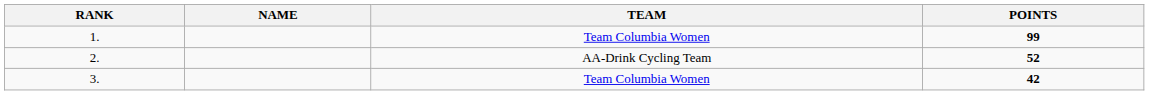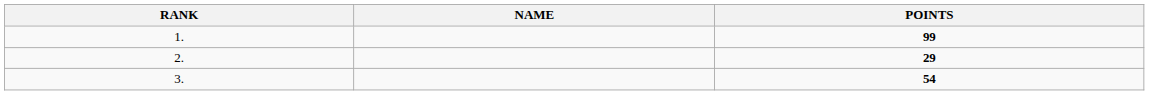 <table class=wikitable style="font-size:90%" width="80%">
 <tr>
 <th>RANK</th>
 <th>NAME</th>
-<th>TEAM</th>
 <th>POINTS</th>
 </tr>
 <tr>
 <td align="center">1.</td>
 <td></td>
-<td align="center"><a href='#'>Team Columbia Women</a></td>
 <td align="center"><strong>99</strong></td>
 </tr>
 <tr>
 <td align="center">2.</td>
 <td></td>
-<td align="center">AA-Drink Cycling Team</td>
-<td align="center"><strong>52</strong></td>
+<td align="center"><strong>29</strong></td>
 </tr>
 <tr>
 <td align="center">3.</td>
 <td></td>
-<td align="center"><a href='#'>Team Columbia Women</a></td>
-<td align="center"><strong>42</strong></td>
+<td align="center"><strong>54</strong></td>
 </tr>
 </table>
